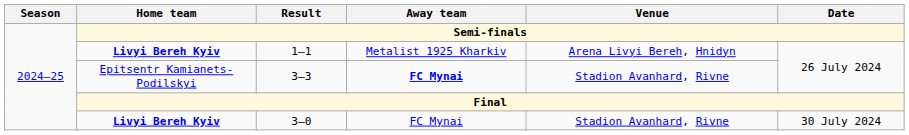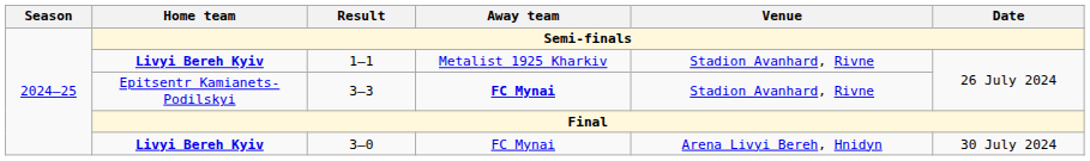 <table class="wikitable" width=75% align=center style="border:2px black; font-size:90%;">
 <tr>
 <th width=8%>Season</th>
 <th width=20%>Home team</th>
 <th width=10%>Result</th>
 <th width=20%>Away team</th>
 <th width=28%>Venue</th>
 <th width=14%>Date</th>
 </tr>
 <tr>
 <td rowspan=5 align=center><a href='#'>2024–25</a></td>
 <td colspan=5 style="background:cornsilk;" align=center><strong>Semi-finals</strong></td>
 </tr>
 <tr>
 <td align=center><strong><a href='#'>Livyi Bereh Kyiv</a></strong></td>
 <td align=center>1–1 </td>
 <td align=center><a href='#'>Metalist 1925 Kharkiv</a></td>
-<td align=center><a href='#'>Arena Livyi Bereh</a>, <a href='#'>Hnidyn</a></td>
+<td align=center><a href='#'>Stadion Avanhard</a>, <a href='#'>Rivne</a></td>
 <td align=center rowspan=2>26 July 2024</td>
 </tr>
 <tr>
 <td align=center><a href='#'>Epitsentr Kamianets-Podilskyi</a></td>
 <td align=center>3–3 </td>
 <td align=center><strong><a href='#'>FC Mynai</a></strong></td>
 <td align=center><a href='#'>Stadion Avanhard</a>, <a href='#'>Rivne</a></td>
 </tr>
 <tr>
 <td colspan=5 style="background:cornsilk;" align=center><strong>Final</strong></td>
 </tr>
 <tr>
 <td align=center><strong><a href='#'>Livyi Bereh Kyiv</a></strong></td>
 <td align=center>3–0</td>
 <td align=center><a href='#'>FC Mynai</a></td>
-<td align=center><a href='#'>Stadion Avanhard</a>, <a href='#'>Rivne</a></td>
+<td align=center><a href='#'>Arena Livyi Bereh</a>, <a href='#'>Hnidyn</a></td>
 <td align=center>30 July 2024</td>
 </tr>
 </table>
